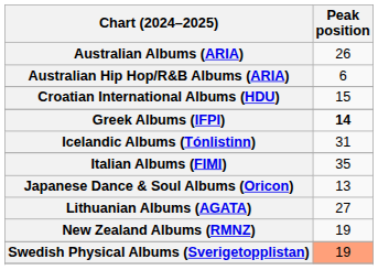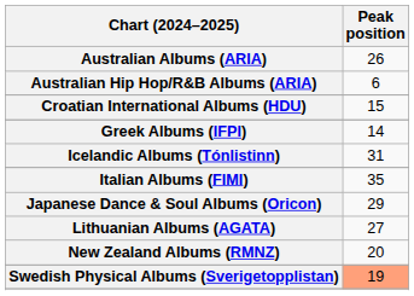 <table class="wikitable sortable plainrowheaders" style="text-align:center">
 <tr>
 <th scope="col">Chart (2024–2025)</th>
 <th scope="col">Peak<br>position</th>
 </tr>
 <tr>
 <th scope="row">Australian Albums (<a href='#'>ARIA</a>)</th>
 <td>26</td>
 </tr>
 <tr>
 <th scope="row">Australian Hip Hop/R&B Albums (<a href='#'>ARIA</a>)</th>
 <td>6</td>
 </tr>
 <tr>
 </tr>
 <tr>
 </tr>
 <tr>
 </tr>
 <tr>
 </tr>
 <tr>
 <th scope="row">Croatian International Albums (<a href='#'>HDU</a>)</th>
 <td>15</td>
 </tr>
 <tr>
 </tr>
 <tr>
 </tr>
 <tr>
 </tr>
 <tr>
 </tr>
 <tr>
 </tr>
 <tr>
 <th scope="row">Greek Albums (<a href='#'>IFPI</a>)</th>
-<td><strong>14</strong></td>
+<td>14</td>
 </tr>
 <tr>
 <th scope="row">Icelandic Albums (<a href='#'>Tónlistinn</a>)</th>
 <td>31</td>
 </tr>
 <tr>
 </tr>
 <tr>
 <th scope="row">Italian Albums (<a href='#'>FIMI</a>)</th>
 <td>35</td>
 </tr>
 <tr>
 <th scope="row">Japanese Dance & Soul Albums (<a href='#'>Oricon</a>)</th>
-<td>13</td>
+<td>29</td>
 </tr>
 <tr>
 <th scope="row">Lithuanian Albums (<a href='#'>AGATA</a>)</th>
 <td>27</td>
 </tr>
 <tr>
 <th scope="row">New Zealand Albums (<a href='#'>RMNZ</a>)</th>
-<td>19</td>
+<td>20</td>
 </tr>
 <tr>
 </tr>
 <tr>
 </tr>
 <tr>
 </tr>
 <tr>
 <th scope="row">Swedish Physical Albums (<a href='#'>Sverigetopplistan</a>)</th>
 <td style="background: lightsalmon;">19</td>
 </tr>
 <tr>
 </tr>
 <tr>
 </tr>
 <tr>
 </tr>
 <tr>
 </tr>
 <tr>
 </tr>
 </table>
